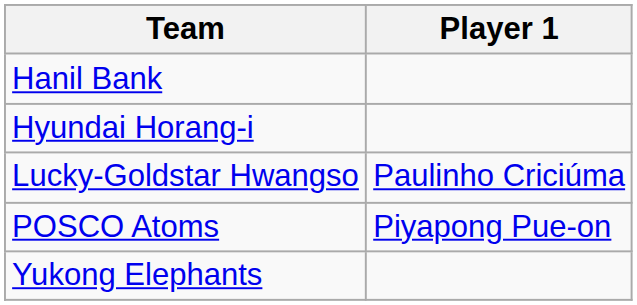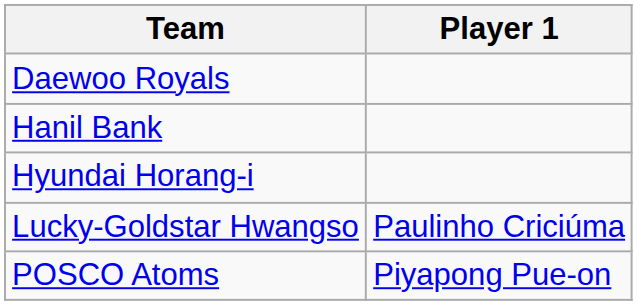 <table class="wikitable">
 <tr>
 <th>Team</th>
 <th>Player 1</th>
+</tr>
+<tr>
+<td><a href='#'>Daewoo Royals</a></td>
+<td></td>
 </tr>
 <tr>
 <td><a href='#'>Hanil Bank</a></td>
 <td></td>
 </tr>
 <tr>
 <td><a href='#'>Hyundai Horang-i</a></td>
 <td></td>
 </tr>
 <tr>
 <td><a href='#'>Lucky-Goldstar Hwangso</a></td>
 <td> <a href='#'>Paulinho Criciúma</a></td>
 </tr>
 <tr>
 <td><a href='#'>POSCO Atoms</a></td>
 <td> <a href='#'>Piyapong Pue-on</a></td>
 </tr>
-<tr>
-<td><a href='#'>Yukong Elephants</a></td>
-<td></td>
-</tr>
 </table>
